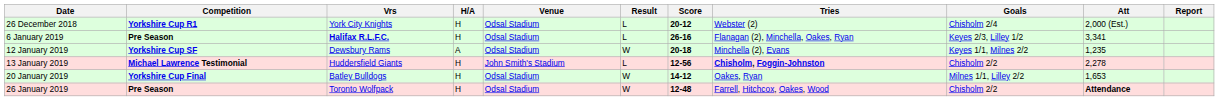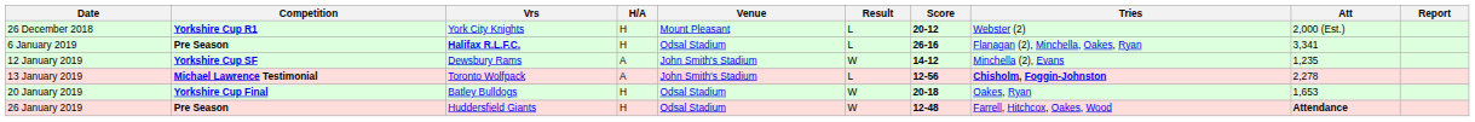 <table class="wikitable"  style="font-size:85%; width:100%;">
 <tr>
 <th>Date</th>
 <th>Competition</th>
 <th>Vrs</th>
 <th>H/A</th>
 <th>Venue</th>
 <th>Result</th>
 <th>Score</th>
 <th>Tries</th>
-<th>Goals</th>
 <th>Att</th>
 <th>Report</th>
 </tr>
 <tr style="background:#ddffdd;" width=20 | >
 <td>26 December 2018</td>
 <td><strong><a href='#'>Yorkshire Cup R1</a></strong></td>
 <td><a href='#'>York City Knights</a></td>
 <td>H</td>
-<td><a href='#'>Odsal Stadium</a></td>
+<td><a href='#'>Mount Pleasant</a></td>
 <td>L</td>
 <td><strong>20-12</strong></td>
 <td><a href='#'>Webster</a> (2)</td>
-<td><a href='#'>Chisholm</a> 2/4</td>
 <td>2,000 (Est.)</td>
 <td></td>
 </tr>
 <tr style="background:#ddffdd;" width=20 | >
 <td>6 January 2019</td>
 <td><strong>Pre Season</strong></td>
 <td><strong><a href='#'>Halifax R.L.F.C.</a></strong></td>
 <td>H</td>
 <td><a href='#'>Odsal Stadium</a></td>
 <td>L</td>
 <td><strong>26-16</strong></td>
 <td><a href='#'>Flanagan</a> (2), <a href='#'>Minchella</a>, <a href='#'>Oakes</a>, <a href='#'>Ryan</a></td>
-<td><a href='#'>Keyes</a> 2/3, <a href='#'>Lilley</a> 1/2</td>
 <td>3,341</td>
 <td></td>
 </tr>
 <tr style="background:#ddffdd;" width=20 | >
 <td>12 January 2019</td>
 <td><strong><a href='#'>Yorkshire Cup SF</a></strong></td>
 <td><a href='#'>Dewsbury Rams</a></td>
 <td>A</td>
-<td><a href='#'>Odsal Stadium</a></td>
+<td><a href='#'>John Smith's Stadium</a></td>
 <td>W</td>
-<td><strong>20-18</strong></td>
+<td><strong>14-12</strong></td>
 <td><a href='#'>Minchella</a> (2), <a href='#'>Evans</a></td>
-<td><a href='#'>Keyes</a> 1/1, <a href='#'>Milnes</a> 2/2</td>
 <td>1,235</td>
 <td></td>
 </tr>
 <tr style="background:#ffdddd;" width=20 | >
 <td>13 January 2019</td>
 <td><strong><a href='#'>Michael Lawrence</a> Testimonial</strong></td>
-<td><a href='#'>Huddersfield Giants</a></td>
-<td>H</td>
+<td><a href='#'>Toronto Wolfpack</a></td>
+<td>A</td>
 <td><a href='#'>John Smith's Stadium</a></td>
 <td>L</td>
 <td><strong>12-56</strong></td>
 <td><strong><a href='#'>Chisholm</a>, <a href='#'>Foggin-Johnston</a></strong></td>
-<td><a href='#'>Chisholm</a> 2/2</td>
 <td>2,278</td>
 <td></td>
 </tr>
 <tr style="background:#ddffdd;" width=20 | >
 <td>20 January 2019</td>
 <td><strong><a href='#'>Yorkshire Cup Final</a></strong></td>
 <td><a href='#'>Batley Bulldogs</a></td>
 <td>H</td>
 <td><a href='#'>Odsal Stadium</a></td>
 <td>W</td>
-<td><strong>14-12</strong></td>
+<td><strong>20-18</strong></td>
 <td><a href='#'>Oakes</a>, <a href='#'>Ryan</a></td>
-<td><a href='#'>Milnes</a> 1/1, <a href='#'>Lilley</a> 2/2</td>
 <td>1,653</td>
 <td></td>
 </tr>
 <tr style="background:#ffdddd;" width=20 | >
 <td>26 January 2019</td>
 <td><strong>Pre Season</strong></td>
-<td><a href='#'>Toronto Wolfpack</a></td>
+<td><a href='#'>Huddersfield Giants</a></td>
 <td>H</td>
 <td><a href='#'>Odsal Stadium</a></td>
 <td>W</td>
 <td><strong>12-48</strong></td>
 <td><a href='#'>Farrell</a>, <a href='#'>Hitchcox</a>, <a href='#'>Oakes</a>, <a href='#'>Wood</a></td>
-<td><a href='#'>Chisholm</a> 2/2</td>
 <td><strong>Attendance</strong></td>
 <td></td>
 </tr>
 </table>
